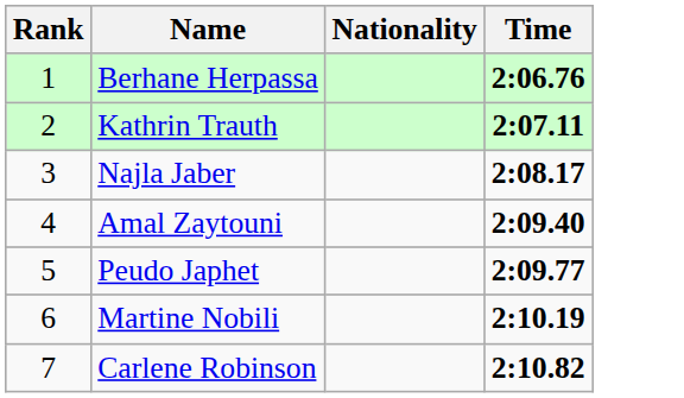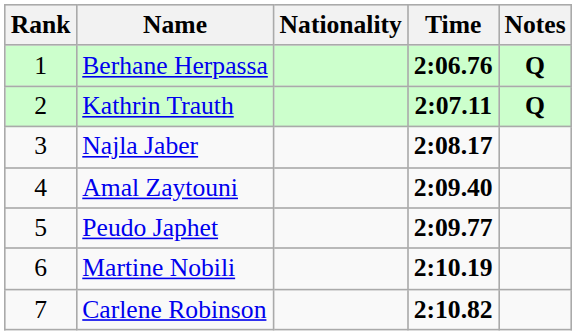 <table class="wikitable sortable" style="text-align:center">
 <tr>
 <th>Rank</th>
 <th>Name</th>
 <th>Nationality</th>
 <th>Time</th>
+<th>Notes</th>
 </tr>
 <tr bgcolor=ccffcc>
 <td>1</td>
 <td align=left><a href='#'>Berhane Herpassa</a></td>
 <td align=left></td>
 <td><strong>2:06.76</strong></td>
+<td><strong>Q</strong></td>
 </tr>
 <tr bgcolor=ccffcc>
 <td>2</td>
 <td align=left><a href='#'>Kathrin Trauth</a></td>
 <td align=left></td>
 <td><strong>2:07.11</strong></td>
+<td><strong>Q</strong></td>
 </tr>
 <tr>
 <td>3</td>
 <td align=left><a href='#'>Najla Jaber</a></td>
 <td align=left></td>
 <td><strong>2:08.17</strong></td>
+<td></td>
 </tr>
 <tr>
 <td>4</td>
 <td align=left><a href='#'>Amal Zaytouni</a></td>
 <td align=left></td>
 <td><strong>2:09.40</strong></td>
+<td></td>
 </tr>
 <tr>
 <td>5</td>
 <td align=left><a href='#'>Peudo Japhet</a></td>
 <td align=left></td>
 <td><strong>2:09.77</strong></td>
+<td></td>
 </tr>
 <tr>
 <td>6</td>
 <td align=left><a href='#'>Martine Nobili</a></td>
 <td align=left></td>
 <td><strong>2:10.19</strong></td>
+<td></td>
 </tr>
 <tr>
 <td>7</td>
 <td align=left><a href='#'>Carlene Robinson</a></td>
 <td align=left></td>
 <td><strong>2:10.82</strong></td>
+<td></td>
 </tr>
 </table>
